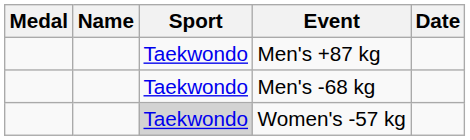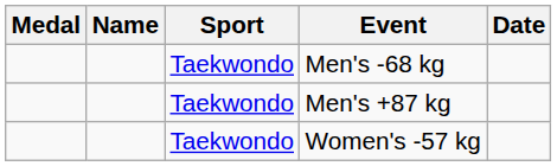 <table class="wikitable sortable" style="font-size:95%">
 <tr>
 <th>Medal</th>
 <th>Name</th>
 <th>Sport</th>
 <th>Event</th>
 <th>Date</th>
 </tr>
 <tr>
 <td></td>
 <td></td>
 <td><a href='#'>Taekwondo</a></td>
+<td>Men's -68 kg</td>
+<td></td>
+</tr>
+<tr>
+<td></td>
+<td></td>
+<td><a href='#'>Taekwondo</a></td>
 <td>Men's +87 kg</td>
 <td></td>
 </tr>
 <tr>
 <td></td>
 <td></td>
 <td><a href='#'>Taekwondo</a></td>
-<td>Men's -68 kg</td>
-<td></td>
-</tr>
-<tr>
-<td></td>
-<td></td>
-<td style="background: lightgrey;"><a href='#'>Taekwondo</a></td>
 <td>Women's -57 kg</td>
 <td></td>
 </tr>
 </table>
